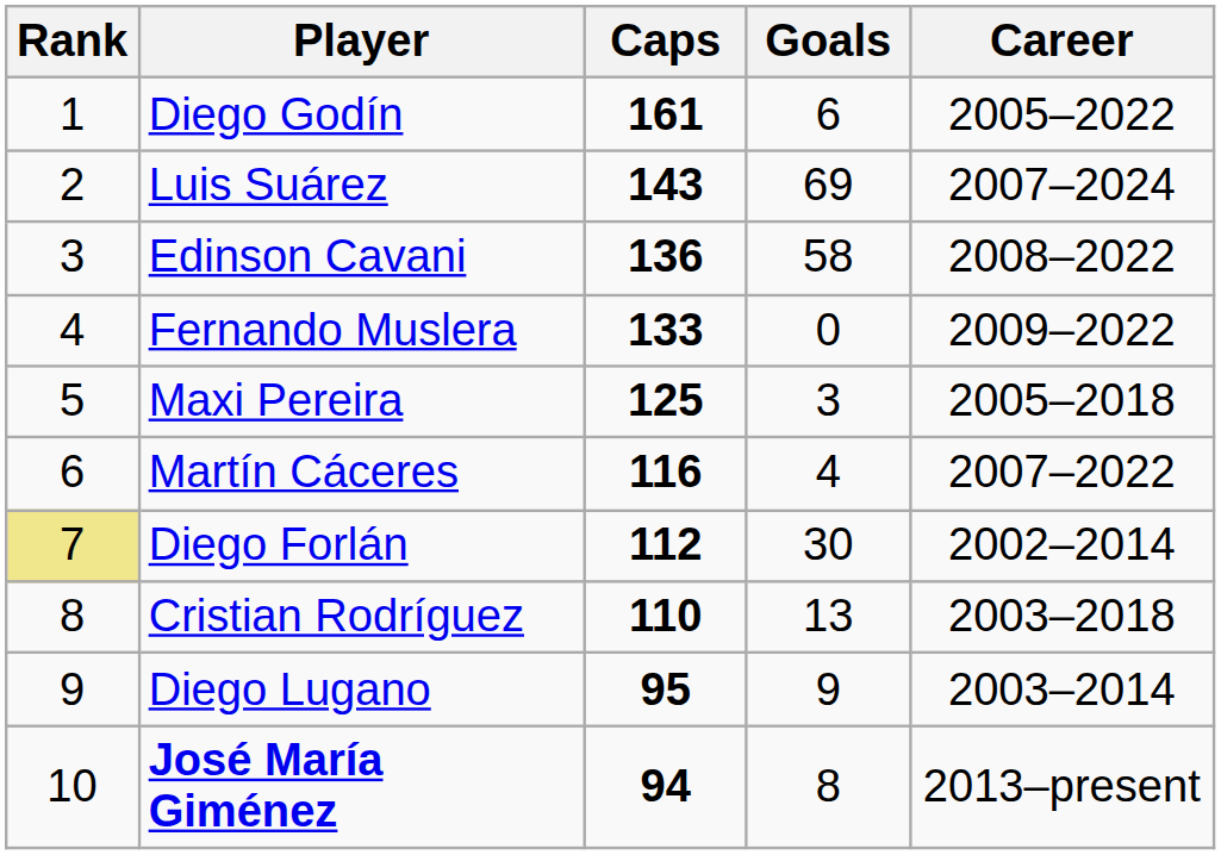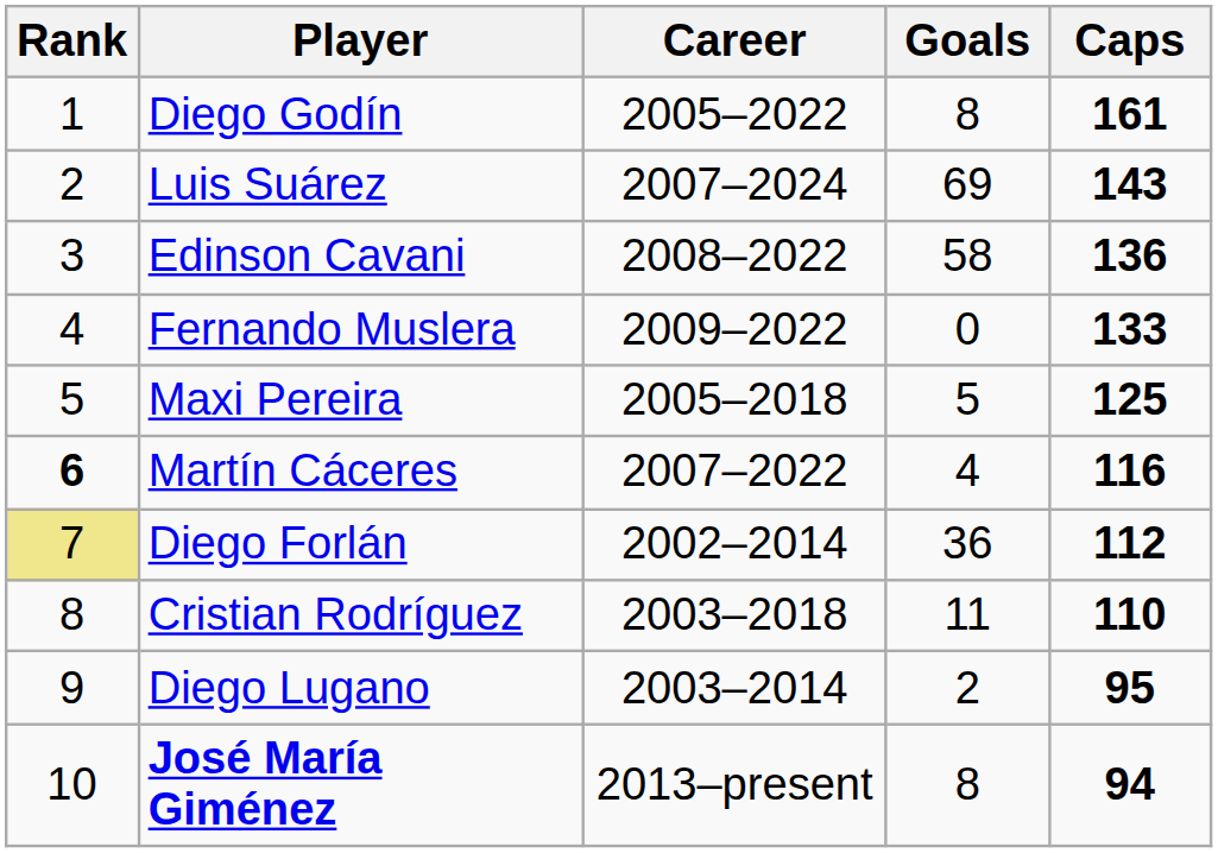 <table class="wikitable sortable" style="text-align:center;">
 <tr>
 <th width=30px>Rank</th>
 <th style="width:150px;">Player</th>
+<th style="width:100px;">Career</th>
+<th width=50px>Goals</th>
 <th width=50px>Caps</th>
-<th width=50px>Goals</th>
-<th style="width:100px;">Career</th>
 </tr>
 <tr>
 <td>1</td>
 <td align=left><a href='#'>Diego Godín</a></td>
+<td>2005–2022</td>
+<td>8</td>
 <td><strong>161</strong></td>
-<td>6</td>
-<td>2005–2022</td>
 </tr>
 <tr>
 <td>2</td>
 <td align=left><a href='#'>Luis Suárez</a></td>
+<td>2007–2024</td>
+<td>69</td>
 <td><strong>143</strong></td>
-<td>69</td>
-<td>2007–2024</td>
 </tr>
 <tr>
 <td>3</td>
 <td align=left><a href='#'>Edinson Cavani</a></td>
+<td>2008–2022</td>
+<td>58</td>
 <td><strong>136</strong></td>
-<td>58</td>
-<td>2008–2022</td>
 </tr>
 <tr>
 <td>4</td>
 <td align=left><a href='#'>Fernando Muslera</a></td>
+<td>2009–2022</td>
+<td>0</td>
 <td><strong>133</strong></td>
-<td>0</td>
-<td>2009–2022</td>
 </tr>
 <tr>
 <td>5</td>
 <td align=left><a href='#'>Maxi Pereira</a></td>
+<td>2005–2018</td>
+<td>5</td>
 <td><strong>125</strong></td>
-<td>3</td>
-<td>2005–2018</td>
 </tr>
 <tr>
-<td>6</td>
+<td><strong>6</strong></td>
 <td align=left><a href='#'>Martín Cáceres</a></td>
+<td>2007–2022</td>
+<td>4</td>
 <td><strong>116</strong></td>
-<td>4</td>
-<td>2007–2022</td>
 </tr>
 <tr>
 <td style="background: khaki;">7</td>
 <td align=left><a href='#'>Diego Forlán</a></td>
+<td>2002–2014</td>
+<td>36</td>
 <td><strong>112</strong></td>
-<td>30</td>
-<td>2002–2014</td>
 </tr>
 <tr>
 <td>8</td>
 <td align=left><a href='#'>Cristian Rodríguez</a></td>
+<td>2003–2018</td>
+<td>11</td>
 <td><strong>110</strong></td>
-<td>13</td>
-<td>2003–2018</td>
 </tr>
 <tr>
 <td>9</td>
 <td align=left><a href='#'>Diego Lugano</a></td>
+<td>2003–2014</td>
+<td>2</td>
 <td><strong>95</strong></td>
-<td>9</td>
-<td>2003–2014</td>
 </tr>
 <tr>
 <td>10</td>
 <td align=left><strong><a href='#'>José María Giménez</a></strong></td>
+<td>2013–present</td>
+<td>8</td>
 <td><strong>94</strong></td>
-<td>8</td>
-<td>2013–present</td>
 </tr>
 </table>
